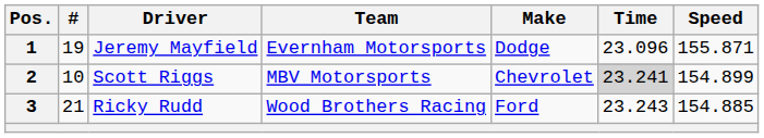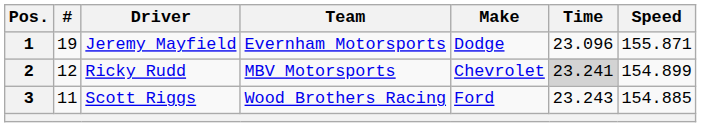 <table class="wikitable" style="font-size:95%">
 <tr>
 <th>Pos.</th>
 <th>#</th>
 <th>Driver</th>
 <th>Team</th>
 <th>Make</th>
 <th>Time</th>
 <th>Speed</th>
 </tr>
 <tr>
 <th>1</th>
 <td>19</td>
 <td><a href='#'>Jeremy Mayfield</a></td>
 <td><a href='#'>Evernham Motorsports</a></td>
 <td><a href='#'>Dodge</a></td>
 <td>23.096</td>
 <td>155.871</td>
 </tr>
 <tr>
 <th>2</th>
-<td>10</td>
-<td><a href='#'>Scott Riggs</a></td>
+<td>12</td>
+<td><a href='#'>Ricky Rudd</a></td>
 <td><a href='#'>MBV Motorsports</a></td>
 <td><a href='#'>Chevrolet</a></td>
 <td style="background: lightgrey;">23.241</td>
 <td>154.899</td>
 </tr>
 <tr>
 <th>3</th>
-<td>21</td>
-<td><a href='#'>Ricky Rudd</a></td>
+<td>11</td>
+<td><a href='#'>Scott Riggs</a></td>
 <td><a href='#'>Wood Brothers Racing</a></td>
 <td><a href='#'>Ford</a></td>
 <td>23.243</td>
 <td>154.885</td>
 </tr>
 <tr>
 <th colspan="7"></th>
 </tr>
 </table>
